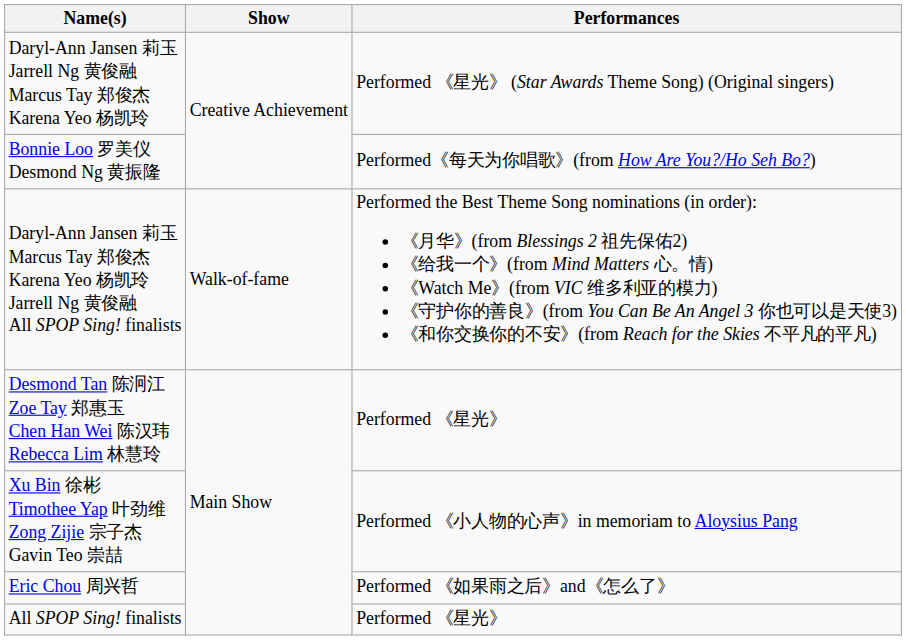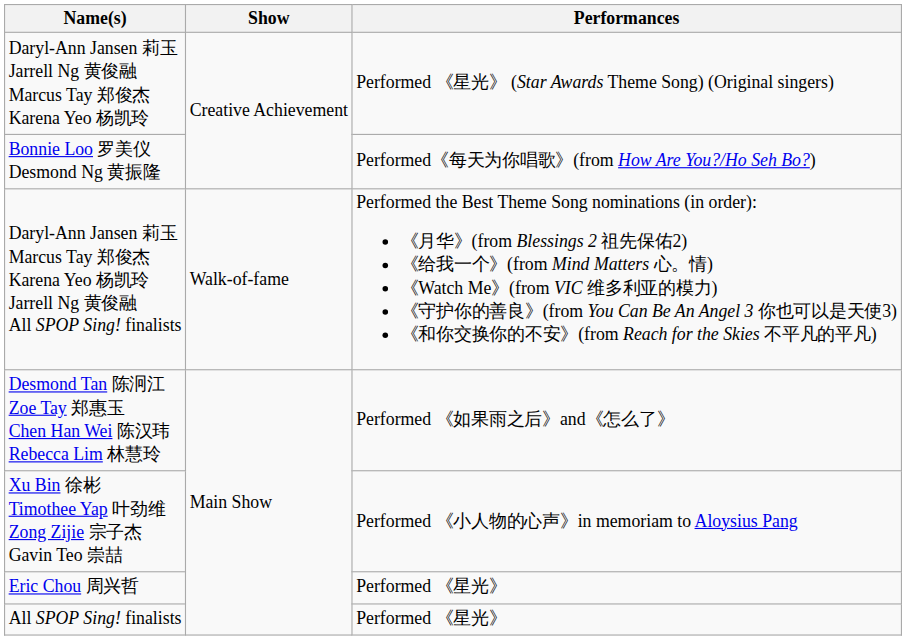 <table class="wikitable sortable">
 <tr>
 <th>Name(s)</th>
 <th>Show</th>
 <th>Performances</th>
 </tr>
 <tr>
 <td>Daryl-Ann Jansen 莉玉 <br> Jarrell Ng 黄俊融 <br> Marcus Tay 郑俊杰 <br> Karena Yeo 杨凯玲</td>
 <td rowspan=2>Creative Achievement</td>
 <td>Performed 《星光》 (<em>Star Awards</em> Theme Song) (Original singers)</td>
 </tr>
 <tr>
 <td><a href='#'>Bonnie Loo</a> 罗美仪 <br> Desmond Ng 黄振隆</td>
 <td>Performed《每天为你唱歌》(from <em><a href='#'>How Are You?/Ho Seh Bo?</a></em>)</td>
 </tr>
 <tr>
 <td>Daryl-Ann Jansen 莉玉<br>Marcus Tay 郑俊杰<br> Karena Yeo 杨凯玲<br>Jarrell Ng 黄俊融<br>All <em>SPOP Sing!</em> finalists</td>
 <td>Walk-of-fame</td>
 <td>Performed the Best Theme Song nominations (in order):<br><ul><li>《月华》(from <em>Blessings 2</em> 祖先保佑2)</li><li>《给我一个》(from <em>Mind Matters</em> 心。情)</li><li>《Watch Me》(from <em>VIC</em> 维多利亚的模力)</li><li>《守护你的善良》(from <em>You Can Be An Angel 3</em> 你也可以是天使3)</li><li>《和你交换你的不安》(from <em>Reach for the Skies</em> 不平凡的平凡)</li></ul></td>
 </tr>
 <tr>
 <td><a href='#'>Desmond Tan</a> 陈泂江<br> <a href='#'>Zoe Tay</a> 郑惠玉<br><a href='#'>Chen Han Wei</a> 陈汉玮<br> <a href='#'>Rebecca Lim</a> 林慧玲</td>
 <td rowspan=4>Main Show</td>
-<td>Performed 《星光》</td>
+<td>Performed 《如果雨之后》and《怎么了》</td>
 </tr>
 <tr>
 <td><a href='#'>Xu Bin</a> 徐彬<br><a href='#'>Timothee Yap</a> 叶劲维 <br><a href='#'>Zong Zijie</a> 宗子杰 <br>Gavin Teo 崇喆</td>
 <td>Performed 《小人物的心声》in memoriam to <a href='#'>Aloysius Pang</a></td>
 </tr>
 <tr>
 <td><a href='#'>Eric Chou</a> 周兴哲</td>
-<td>Performed 《如果雨之后》and《怎么了》</td>
+<td>Performed 《星光》</td>
 </tr>
 <tr>
 <td>All <em>SPOP Sing!</em> finalists</td>
 <td>Performed 《星光》</td>
 </tr>
 </table>
